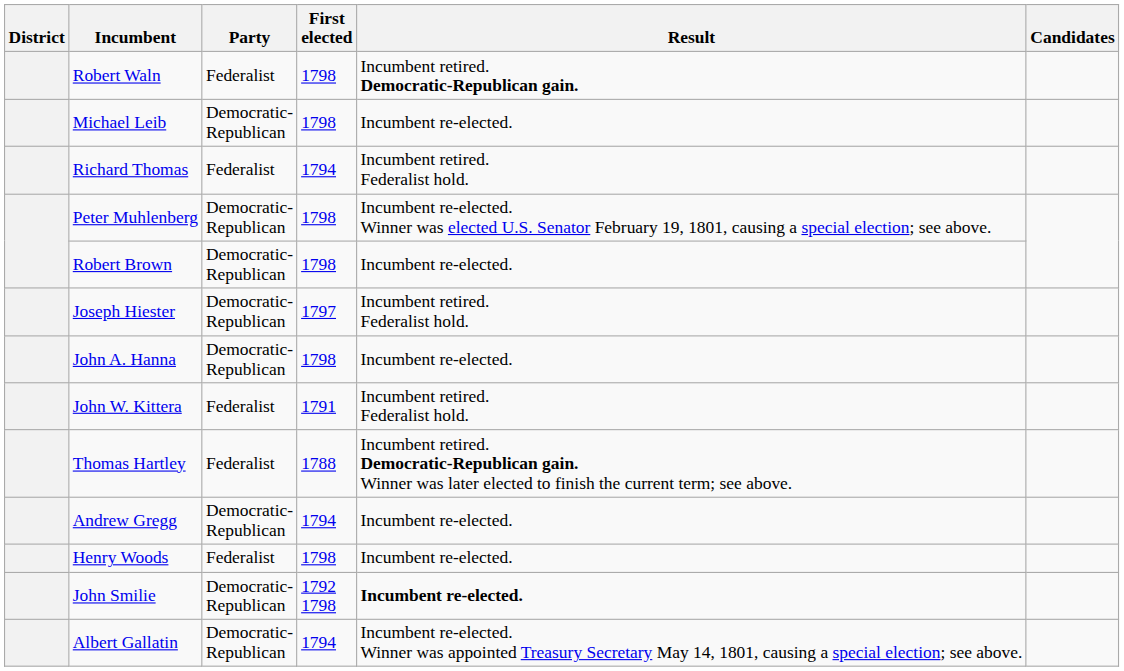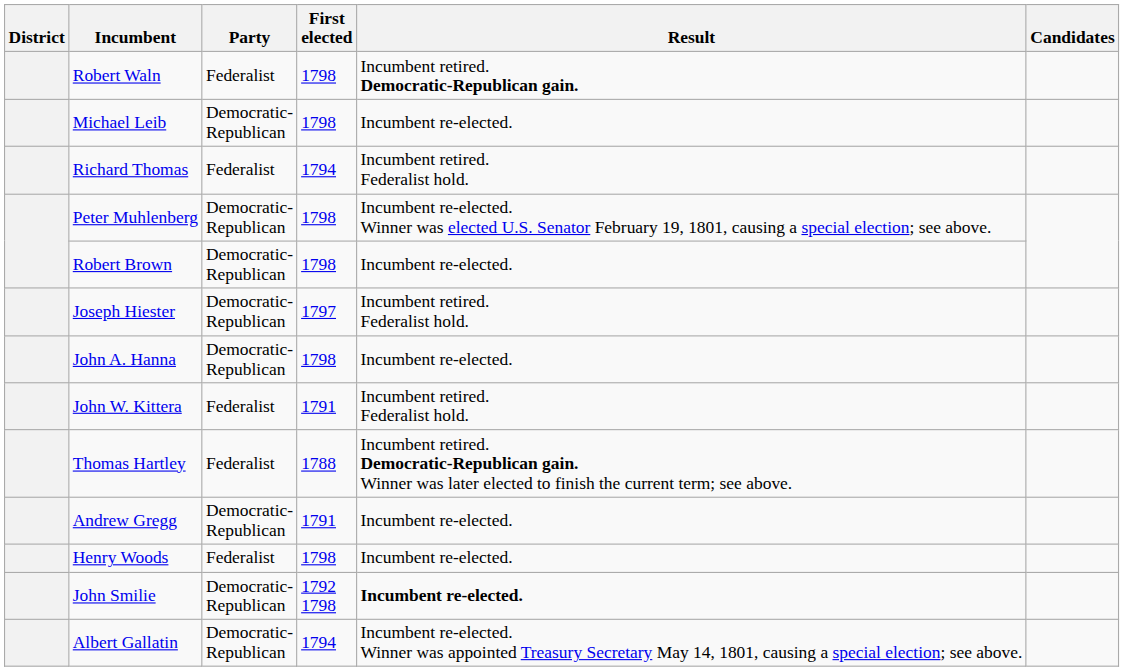 <table class=wikitable>
 <tr valign=bottom>
 <th>District</th>
 <th>Incumbent</th>
 <th>Party</th>
 <th>First<br>elected</th>
 <th>Result</th>
 <th>Candidates</th>
 </tr>
 <tr>
 <th></th>
 <td><a href='#'>Robert Waln</a></td>
 <td>Federalist</td>
 <td><a href='#'>1798 </a></td>
 <td>Incumbent retired.<br><strong>Democratic-Republican gain.</strong></td>
 <td nowrap></td>
 </tr>
 <tr>
 <th></th>
 <td><a href='#'>Michael Leib</a></td>
 <td>Democratic-<br>Republican</td>
 <td><a href='#'>1798</a></td>
 <td>Incumbent re-elected.</td>
 <td nowrap></td>
 </tr>
 <tr>
 <th></th>
 <td><a href='#'>Richard Thomas</a></td>
 <td>Federalist</td>
 <td><a href='#'>1794</a></td>
 <td>Incumbent retired.<br>Federalist hold.</td>
 <td nowrap></td>
 </tr>
 <tr>
 <th rowspan=2><br></th>
 <td><a href='#'>Peter Muhlenberg</a></td>
 <td>Democratic-<br>Republican</td>
 <td><a href='#'>1798</a></td>
 <td>Incumbent re-elected.<br>Winner was <a href='#'>elected U.S. Senator</a> February 19, 1801, causing a <a href='#'>special election</a>; see above.</td>
 <td rowspan=2 nowrap></td>
 </tr>
 <tr>
 <td><a href='#'>Robert Brown</a></td>
 <td>Democratic-<br>Republican</td>
 <td><a href='#'>1798 </a></td>
 <td>Incumbent re-elected.</td>
 </tr>
 <tr>
 <th></th>
 <td><a href='#'>Joseph Hiester</a></td>
 <td>Democratic-<br>Republican</td>
 <td><a href='#'>1797 </a></td>
 <td>Incumbent retired.<br>Federalist hold.</td>
 <td nowrap></td>
 </tr>
 <tr>
 <th></th>
 <td><a href='#'>John A. Hanna</a></td>
 <td>Democratic-<br>Republican</td>
 <td><a href='#'>1798</a></td>
 <td>Incumbent re-elected.</td>
 <td nowrap></td>
 </tr>
 <tr>
 <th></th>
 <td><a href='#'>John W. Kittera</a></td>
 <td>Federalist</td>
 <td><a href='#'>1791</a></td>
 <td>Incumbent retired.<br>Federalist hold.</td>
 <td nowrap></td>
 </tr>
 <tr>
 <th></th>
 <td><a href='#'>Thomas Hartley</a></td>
 <td>Federalist</td>
 <td><a href='#'>1788</a></td>
 <td>Incumbent retired.<br><strong>Democratic-Republican gain.</strong><br>Winner was later elected to finish the current term; see above.</td>
 <td nowrap></td>
 </tr>
 <tr>
 <th></th>
 <td><a href='#'>Andrew Gregg</a></td>
 <td>Democratic-<br>Republican</td>
-<td><a href='#'>1794</a></td>
+<td><a href='#'>1791</a></td>
 <td>Incumbent re-elected.</td>
 <td nowrap></td>
 </tr>
 <tr>
 <th></th>
 <td><a href='#'>Henry Woods</a></td>
 <td>Federalist</td>
 <td><a href='#'>1798</a></td>
 <td>Incumbent re-elected.</td>
 <td nowrap></td>
 </tr>
 <tr>
 <th></th>
 <td><a href='#'>John Smilie</a></td>
 <td>Democratic-<br>Republican</td>
 <td><a href='#'>1792</a><br><a href='#'>1798</a></td>
 <td><strong>Incumbent re-elected.</strong></td>
 <td nowrap></td>
 </tr>
 <tr>
 <th></th>
 <td><a href='#'>Albert Gallatin</a></td>
 <td>Democratic-<br>Republican</td>
 <td><a href='#'>1794</a></td>
 <td>Incumbent re-elected.<br>Winner was appointed <a href='#'>Treasury Secretary</a> May 14, 1801, causing a <a href='#'>special election</a>; see above.</td>
 <td nowrap></td>
 </tr>
 </table>
